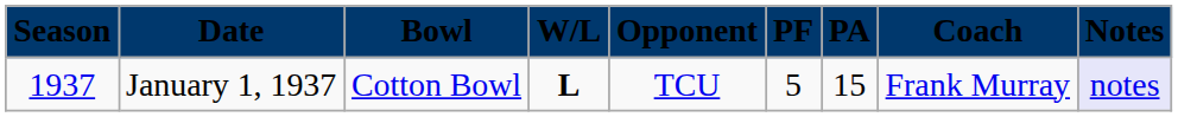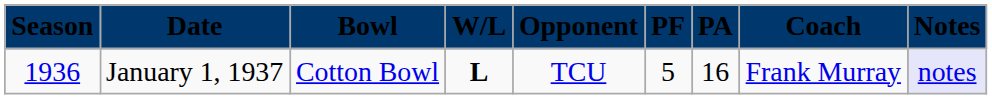 <table class="wikitable">
 <tr style="background: #00386D" align=center>
 <td><span><strong>Season</strong></span></td>
 <td><span><strong>Date</strong></span></td>
 <td><span><strong>Bowl</strong></span></td>
 <td><span><strong>W/L</strong></span></td>
 <td><span><strong>Opponent</strong></span></td>
 <td><span><strong>PF</strong></span></td>
 <td><span><strong>PA</strong></span></td>
 <td><span><strong>Coach</strong></span></td>
 <td><span><strong>Notes</strong></span></td>
 </tr>
 <tr align=center>
-<td><a href='#'>1937</a></td>
+<td><a href='#'>1936</a></td>
 <td>January 1, 1937</td>
 <td><a href='#'>Cotton Bowl</a></td>
 <td><strong>L</strong></td>
 <td><a href='#'>TCU</a></td>
 <td>5</td>
-<td>15</td>
+<td>16</td>
 <td><a href='#'>Frank Murray</a></td>
 <td style="background: lavender;"><a href='#'>notes</a><br></td>
 </tr>
 </table>
